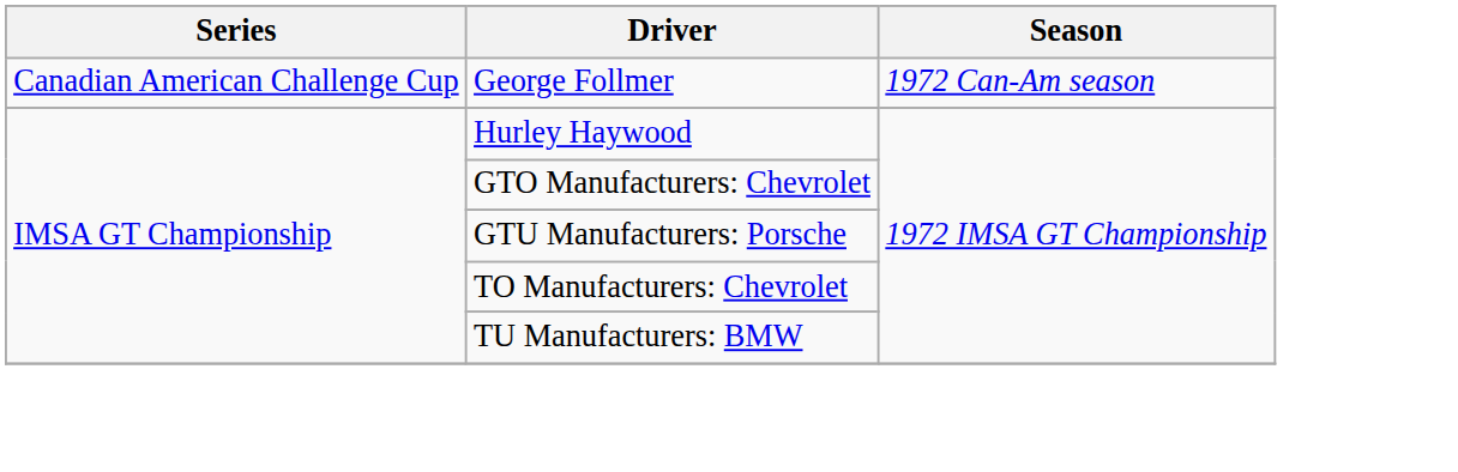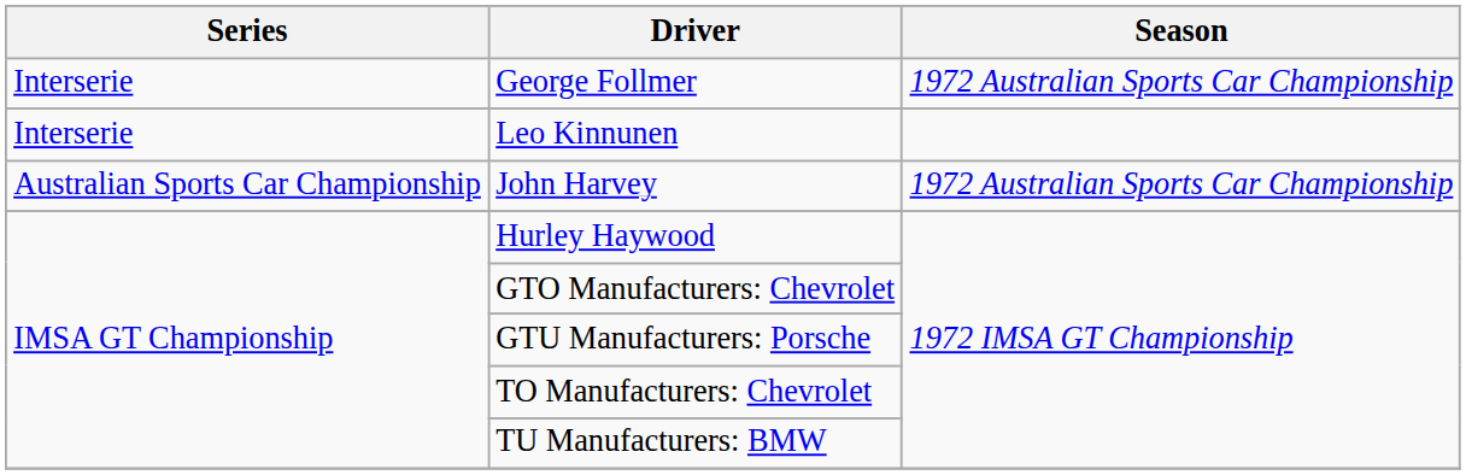 <table class="wikitable" style="font-size: 87%;">
 <tr>
 <th>Series</th>
 <th>Driver</th>
 <th>Season</th>
 </tr>
 <tr>
-<td><a href='#'>Canadian American Challenge Cup</a></td>
+<td><a href='#'>Interserie</a></td>
 <td> <a href='#'>George Follmer</a></td>
-<td><em><a href='#'>1972 Can-Am season</a></em></td>
+<td><em><a href='#'>1972 Australian Sports Car Championship</a></em></td>
+</tr>
+<tr>
+<td><a href='#'>Interserie</a></td>
+<td> <a href='#'>Leo Kinnunen</a></td>
+<td></td>
+</tr>
+<tr>
+<td><a href='#'>Australian Sports Car Championship</a></td>
+<td> <a href='#'>John Harvey</a></td>
+<td><em><a href='#'>1972 Australian Sports Car Championship</a></em></td>
 </tr>
 <tr>
 <td rowspan=5><a href='#'>IMSA GT Championship</a></td>
 <td> <a href='#'>Hurley Haywood</a></td>
 <td rowspan=5><em><a href='#'>1972 IMSA GT Championship</a></em></td>
 </tr>
 <tr>
 <td>GTO Manufacturers:  <a href='#'>Chevrolet</a></td>
 </tr>
 <tr>
 <td>GTU Manufacturers:  <a href='#'>Porsche</a></td>
 </tr>
 <tr>
 <td>TO Manufacturers:  <a href='#'>Chevrolet</a></td>
 </tr>
 <tr>
 <td>TU Manufacturers:  <a href='#'>BMW</a></td>
 </tr>
 <tr>
 </tr>
 </table>
